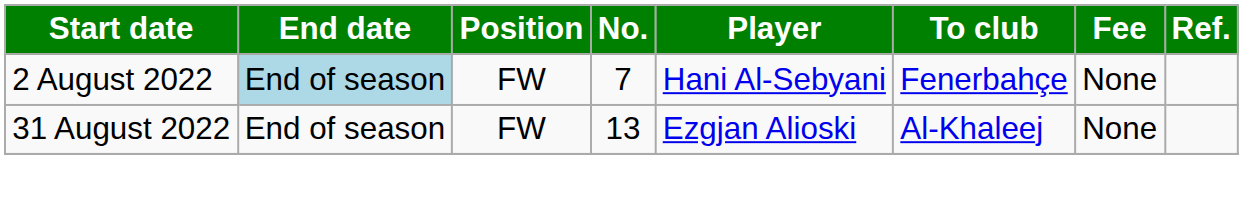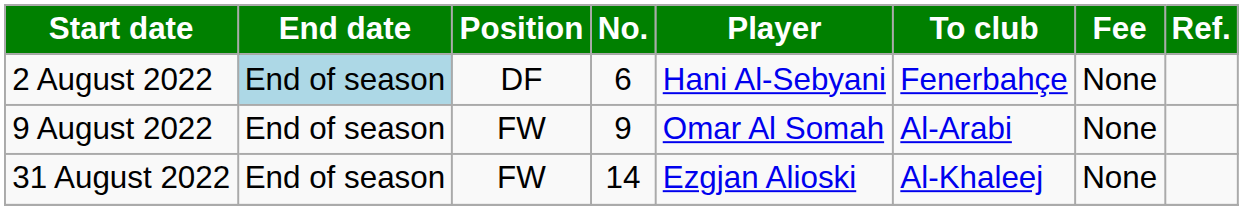 <table class="wikitable sortable">
 <tr>
 <th style="background:green; color:white;"><strong>Start date</strong></th>
 <th style="background:green; color:white;"><strong>End date</strong></th>
 <th style="background:green; color:white;"><strong>Position</strong></th>
 <th style="background:green; color:white;"><strong>No.</strong></th>
 <th style="background:green; color:white;"><strong>Player</strong></th>
 <th style="background:green; color:white;"><strong>To club</strong></th>
 <th style="background:green; color:white;"><strong>Fee</strong></th>
 <th style="background:green; color:white;"><strong>Ref.</strong></th>
 </tr>
 <tr>
 <td>2 August 2022</td>
 <td style="background: lightblue;">End of season</td>
-<td style="text-align:center;">FW</td>
-<td style="text-align:center;">7</td>
+<td style="text-align:center;">DF</td>
+<td style="text-align:center;">6</td>
 <td style="text-align:left;"> <a href='#'>Hani Al-Sebyani</a></td>
 <td style="text-align:left;"> <a href='#'>Fenerbahçe</a></td>
+<td>None</td>
+<td></td>
+</tr>
+<tr>
+<td>9 August 2022</td>
+<td>End of season</td>
+<td style="text-align:center;">FW</td>
+<td style="text-align:center;">9</td>
+<td style="text-align:left;"> <a href='#'>Omar Al Somah</a></td>
+<td style="text-align:left;"> <a href='#'>Al-Arabi</a></td>
 <td>None</td>
 <td></td>
 </tr>
 <tr>
 <td>31 August 2022</td>
 <td>End of season</td>
 <td style="text-align:center;">FW</td>
-<td style="text-align:center;">13</td>
+<td style="text-align:center;">14</td>
 <td style="text-align:left;"> <a href='#'>Ezgjan Alioski</a></td>
 <td style="text-align:left;"> <a href='#'>Al-Khaleej</a></td>
 <td>None</td>
 <td></td>
 </tr>
 <tr>
 </tr>
 </table>
